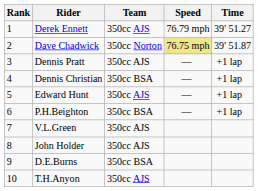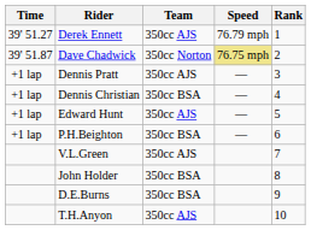 <table class="wikitable" style="font-size: 95%;">
 <tr style="background:#efefef;">
-<th>Rank</th>
+<th>Time</th>
 <th>Rider</th>
 <th>Team</th>
 <th>Speed</th>
-<th>Time</th>
+<th>Rank</th>
 </tr>
 <tr>
-<td>1</td>
+<td>39' 51.27</td>
 <td> <a href='#'>Derek Ennett</a></td>
 <td>350cc <a href='#'>AJS</a></td>
 <td>76.79 mph</td>
-<td>39' 51.27</td>
+<td>1</td>
 </tr>
 <tr>
-<td>2</td>
+<td>39' 51.87</td>
 <td> <a href='#'>Dave Chadwick</a></td>
 <td>350cc <a href='#'>Norton</a></td>
 <td style="background: khaki;">76.75 mph</td>
-<td>39' 51.87</td>
+<td>2</td>
 </tr>
 <tr>
-<td>3</td>
+<td> +1 lap</td>
 <td> Dennis Pratt</td>
 <td>350cc AJS</td>
 <td>      —</td>
-<td> +1 lap</td>
+<td>3</td>
 </tr>
 <tr>
-<td>4</td>
+<td> +1 lap</td>
 <td> Dennis Christian</td>
 <td>350cc BSA</td>
 <td>      —</td>
-<td> +1 lap</td>
+<td>4</td>
 </tr>
 <tr>
-<td>5</td>
+<td> +1 lap</td>
 <td> Edward Hunt</td>
 <td>350cc <a href='#'>AJS</a></td>
 <td>      —</td>
-<td> +1 lap</td>
+<td>5</td>
 </tr>
 <tr>
-<td>6</td>
+<td> +1 lap</td>
 <td> P.H.Beighton</td>
 <td>350cc BSA</td>
 <td>      —</td>
-<td> +1 lap</td>
+<td>6</td>
 </tr>
 <tr>
-<td>7</td>
+<td></td>
 <td> V.L.Green</td>
 <td>350cc AJS</td>
 <td></td>
-<td></td>
+<td>7</td>
 </tr>
 <tr>
+<td></td>
+<td> John Holder</td>
+<td>350cc BSA</td>
+<td></td>
 <td>8</td>
-<td> John Holder</td>
-<td>350cc AJS</td>
-<td></td>
-<td></td>
 </tr>
 <tr>
-<td>9</td>
+<td></td>
 <td> D.E.Burns</td>
 <td>350cc BSA</td>
 <td></td>
-<td></td>
+<td>9</td>
 </tr>
 <tr>
-<td>10</td>
+<td></td>
 <td> T.H.Anyon</td>
 <td>350cc <a href='#'>AJS</a></td>
 <td></td>
-<td></td>
+<td>10</td>
 </tr>
 </table>
